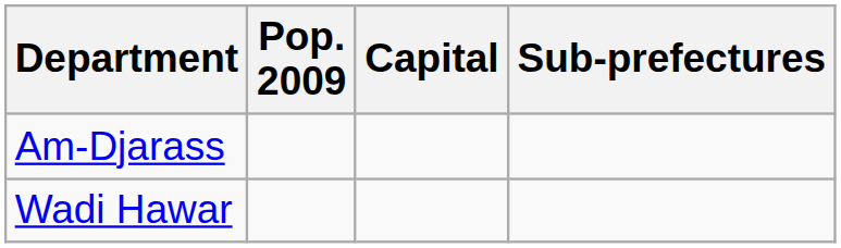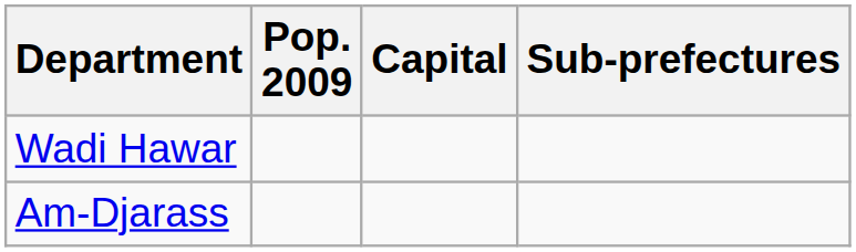 <table class="wikitable">
 <tr>
 <th>Department</th>
 <th>Pop.<br>2009</th>
 <th>Capital</th>
 <th>Sub-prefectures</th>
 </tr>
 <tr>
+<td><a href='#'>Wadi Hawar</a></td>
+<td></td>
+<td></td>
+<td></td>
+</tr>
+<tr>
 <td><a href='#'>Am-Djarass</a></td>
 <td></td>
 <td></td>
 <td></td>
 </tr>
-<tr>
-<td><a href='#'>Wadi Hawar</a></td>
-<td></td>
-<td></td>
-<td></td>
-</tr>
 </table>
